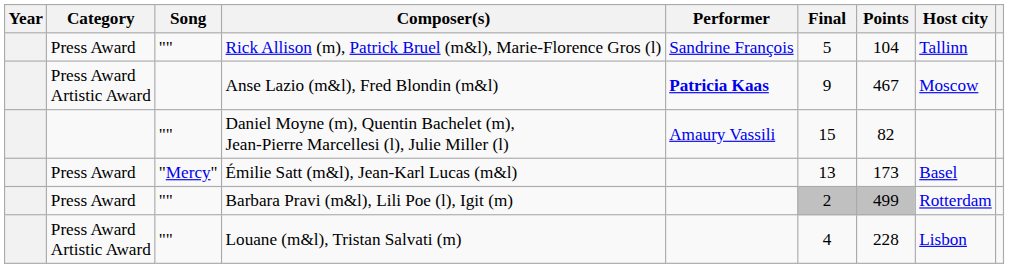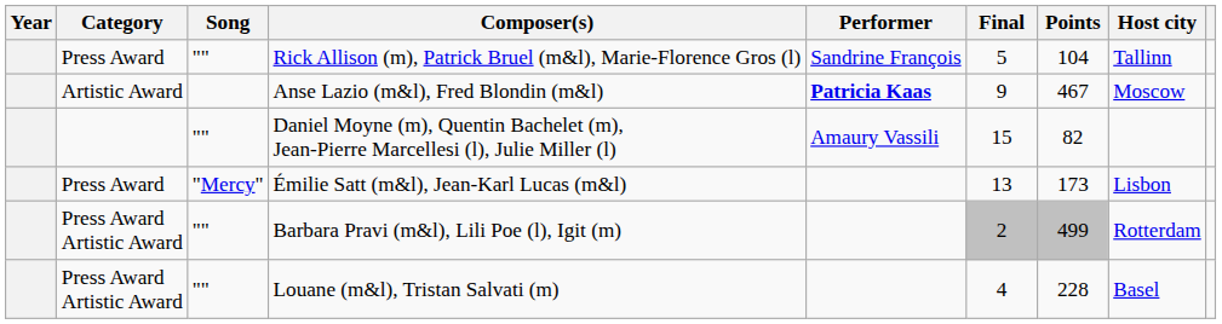 <table class="wikitable sortable plainrowheaders" style="font-size: 95%">
 <tr>
 <th>Year</th>
 <th>Category</th>
 <th>Song</th>
 <th>Composer(s)<br></th>
 <th>Performer</th>
 <th style="width:45px;">Final</th>
 <th style="width:45px;">Points</th>
 <th>Host city</th>
 <th class="unsortable"></th>
 </tr>
 <tr>
 <th scope="row"></th>
 <td>Press Award</td>
 <td>""</td>
 <td><a href='#'>Rick Allison</a> (m), <a href='#'>Patrick Bruel</a> (m&l), Marie-Florence Gros (l)</td>
 <td><a href='#'>Sandrine François</a></td>
 <td style="text-align:center;">5</td>
 <td style="text-align:center;">104</td>
 <td> <a href='#'>Tallinn</a></td>
 <td></td>
 </tr>
 <tr>
 <th scope="row"></th>
-<td>Press Award<br>Artistic Award</td>
+<td>Artistic Award</td>
 <td></td>
 <td>Anse Lazio (m&l), Fred Blondin (m&l)</td>
 <td><strong><a href='#'>Patricia Kaas</a></strong></td>
 <td style="text-align:center;">9</td>
 <td style="text-align:center;">467</td>
 <td> <a href='#'>Moscow</a></td>
 <td></td>
 </tr>
 <tr>
 <th scope="row"></th>
 <td></td>
 <td>""</td>
 <td>Daniel Moyne (m), Quentin Bachelet (m),<br>Jean-Pierre Marcellesi (l), Julie Miller (l)</td>
 <td><a href='#'>Amaury Vassili</a></td>
 <td style="text-align:center;">15</td>
 <td style="text-align:center;">82</td>
 <td></td>
 <td></td>
 </tr>
 <tr>
 <th scope="row"></th>
 <td>Press Award</td>
 <td>"<a href='#'>Mercy</a>"</td>
 <td>Émilie Satt (m&l), Jean-Karl Lucas (m&l)</td>
 <td></td>
 <td style="text-align:center;">13</td>
 <td style="text-align:center;">173</td>
-<td> <a href='#'>Basel</a></td>
+<td> <a href='#'>Lisbon</a></td>
 <td></td>
 </tr>
 <tr>
 <th scope="row"></th>
-<td>Press Award</td>
+<td>Press Award<br>Artistic Award</td>
 <td>""</td>
 <td>Barbara Pravi (m&l), Lili Poe (l), Igit (m)</td>
 <td></td>
 <td style="text-align:center; background:silver;">2</td>
 <td style="text-align:center; background:silver;">499</td>
 <td> <a href='#'>Rotterdam</a></td>
 <td></td>
 </tr>
 <tr>
 <th scope="row"></th>
 <td>Press Award<br>Artistic Award</td>
 <td>""</td>
 <td>Louane (m&l), Tristan Salvati (m)</td>
 <td></td>
 <td style="text-align:center;">4</td>
 <td style="text-align:center;">228</td>
-<td> <a href='#'>Lisbon</a></td>
+<td> <a href='#'>Basel</a></td>
 <td></td>
 </tr>
 </table>
